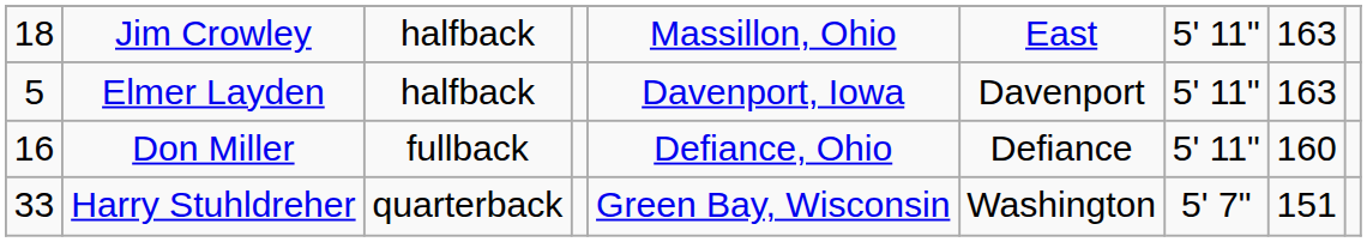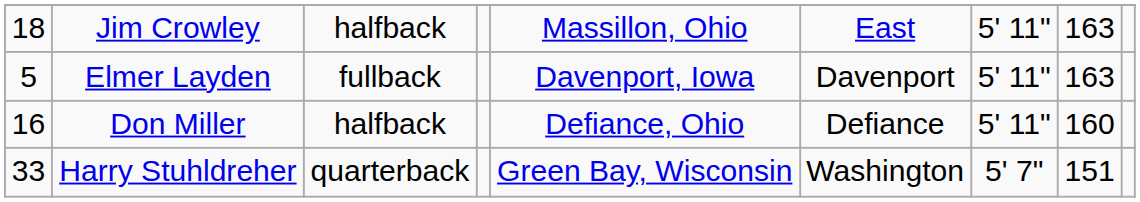 <table class=wikitable style="text-align:center">
 <tr>
 </tr>
 <tr>
 <td>18</td>
 <td><a href='#'>Jim Crowley</a></td>
 <td>halfback</td>
 <td></td>
 <td><a href='#'>Massillon, Ohio</a></td>
 <td><a href='#'>East</a></td>
 <td>5' 11"</td>
 <td>163</td>
 <td></td>
 </tr>
 <tr>
 <td>5</td>
 <td><a href='#'>Elmer Layden</a></td>
-<td>halfback</td>
+<td>fullback</td>
 <td></td>
 <td><a href='#'>Davenport, Iowa</a></td>
 <td>Davenport</td>
 <td>5' 11"</td>
 <td>163</td>
 <td></td>
 </tr>
 <tr>
 <td>16</td>
 <td><a href='#'>Don Miller</a></td>
-<td>fullback</td>
+<td>halfback</td>
 <td></td>
 <td><a href='#'>Defiance, Ohio</a></td>
 <td>Defiance</td>
 <td>5' 11"</td>
 <td>160</td>
 <td></td>
 </tr>
 <tr>
 <td>33</td>
 <td><a href='#'>Harry Stuhldreher</a></td>
 <td>quarterback</td>
 <td></td>
 <td><a href='#'>Green Bay, Wisconsin</a></td>
 <td>Washington</td>
 <td>5' 7"</td>
 <td>151</td>
 <td></td>
 </tr>
 </table>
